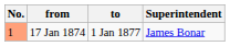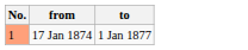 <table class="wikitable">
 <tr>
 <th>No.</th>
 <th>from</th>
 <th>to</th>
-<th>Superintendent</th>
 </tr>
 <tr>
 <td style="background: lightsalmon;">1</td>
 <td>17 Jan 1874</td>
 <td>1 Jan 1877</td>
-<td><a href='#'>James Bonar</a></td>
 </tr>
 </table>
